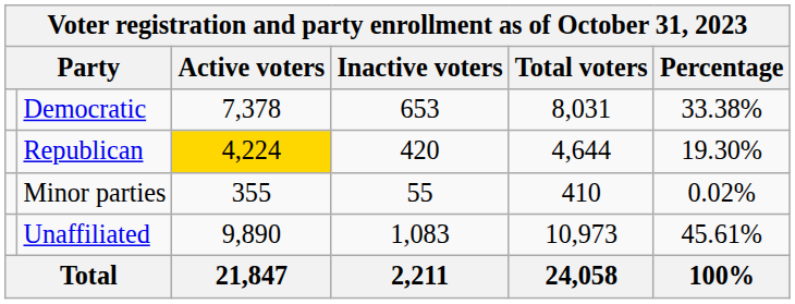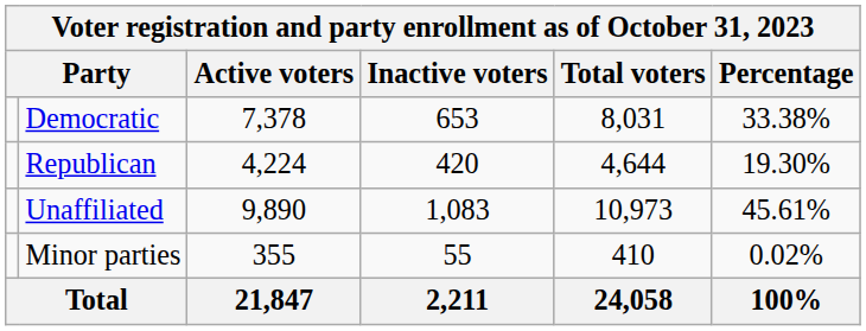 <table class=wikitable>
 <tr>
 <th colspan = 6>Voter registration and party enrollment as of October 31, 2023</th>
 </tr>
 <tr>
 <th colspan = 2>Party</th>
 <th>Active voters</th>
 <th>Inactive voters</th>
 <th>Total voters</th>
 <th>Percentage</th>
 </tr>
 <tr>
 <td></td>
 <td><a href='#'>Democratic</a></td>
 <td align = center>7,378</td>
 <td align = center>653</td>
 <td align = center>8,031</td>
 <td align = center>33.38%</td>
 </tr>
 <tr>
 <td></td>
 <td><a href='#'>Republican</a></td>
-<td align = center style="background: gold;">4,224</td>
+<td align = center>4,224</td>
 <td align = center>420</td>
 <td align = center>4,644</td>
 <td align = center>19.30%</td>
+</tr>
+<tr>
+<td></td>
+<td><a href='#'>Unaffiliated</a></td>
+<td align = center>9,890</td>
+<td align = center>1,083</td>
+<td align = center>10,973</td>
+<td align = center>45.61%</td>
 </tr>
 <tr>
 <td></td>
 <td>Minor parties</td>
 <td align = center>355</td>
 <td align = center>55</td>
 <td align = center>410</td>
 <td align = center>0.02%</td>
 </tr>
 <tr>
-<td></td>
-<td><a href='#'>Unaffiliated</a></td>
-<td align = center>9,890</td>
-<td align = center>1,083</td>
-<td align = center>10,973</td>
-<td align = center>45.61%</td>
-</tr>
-<tr>
 <th colspan = 2>Total</th>
 <th align = center>21,847</th>
 <th align = center>2,211</th>
 <th align = center>24,058</th>
 <th align = center>100%</th>
 </tr>
 </table>
